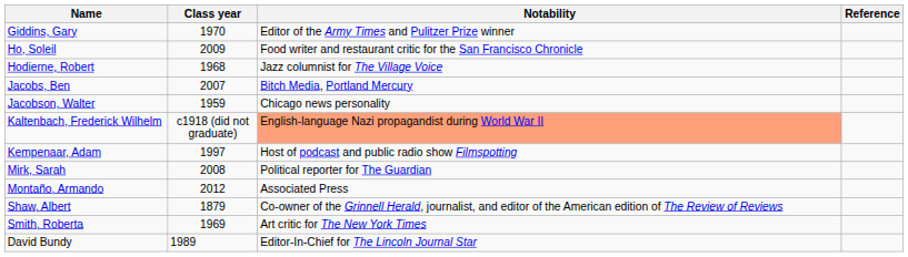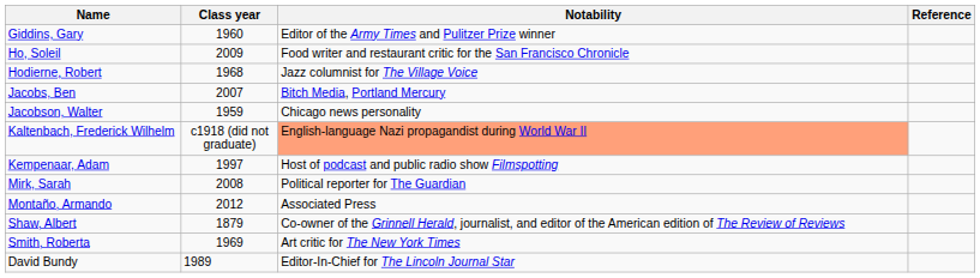 <table class="wikitable sortable" style="width:100%">
 <tr>
 <th width="*">Name</th>
 <th width="10%">Class year</th>
 <th width="65%">Notability</th>
 <th width="*">Reference</th>
 </tr>
 <tr valign="top">
 <td><a href='#'>Giddins, Gary</a></td>
-<td align="center">1970</td>
+<td align="center">1960</td>
 <td>Editor of the <em><a href='#'>Army Times</a></em> and <a href='#'>Pulitzer Prize</a> winner</td>
 <td align="center"></td>
 </tr>
 <tr valign="top">
 <td><a href='#'>Ho, Soleil</a></td>
 <td align="center">2009</td>
 <td>Food writer and restaurant critic for the <a href='#'>San Francisco Chronicle</a></td>
 <td></td>
 </tr>
 <tr valign="top">
 <td><a href='#'>Hodierne, Robert</a></td>
 <td align="center">1968</td>
 <td>Jazz columnist for <em><a href='#'>The Village Voice</a></em></td>
 <td align="center"></td>
 </tr>
 <tr>
 <td><a href='#'>Jacobs, Ben</a></td>
 <td align="center">2007</td>
 <td><a href='#'>Bitch Media</a>, <a href='#'>Portland Mercury</a></td>
 <td align="center"></td>
 </tr>
 <tr valign="top">
 <td><a href='#'>Jacobson, Walter</a></td>
 <td align="center">1959</td>
 <td>Chicago news personality</td>
 <td align="center"></td>
 </tr>
 <tr valign="top">
 <td><a href='#'>Kaltenbach, Frederick Wilhelm</a></td>
 <td align="center">c1918 (did not graduate)</td>
 <td style="background: lightsalmon;">English-language Nazi propagandist during <a href='#'>World War II</a></td>
 <td align="center"></td>
 </tr>
 <tr valign="top">
 <td><a href='#'>Kempenaar, Adam</a></td>
 <td align="center">1997</td>
 <td>Host of <a href='#'>podcast</a> and public radio show <em><a href='#'>Filmspotting</a></em></td>
 <td align="center"></td>
 </tr>
 <tr valign="top">
 <td><a href='#'>Mirk, Sarah</a></td>
 <td align="center">2008</td>
 <td>Political reporter for <a href='#'>The Guardian</a></td>
 <td></td>
 </tr>
 <tr valign="top">
 <td><a href='#'>Montaño, Armando</a></td>
 <td align="center">2012</td>
 <td>Associated Press</td>
 <td align="center"></td>
 </tr>
 <tr>
 <td><a href='#'>Shaw, Albert</a></td>
 <td align="center">1879</td>
 <td>Co-owner of the <em><a href='#'>Grinnell Herald</a></em>, journalist, and editor of the American edition of <em><a href='#'>The Review of Reviews</a></em></td>
 <td align="center"></td>
 </tr>
 <tr valign="top">
 <td><a href='#'>Smith, Roberta</a></td>
 <td align="center">1969</td>
 <td>Art critic for <em><a href='#'>The New York Times</a></em></td>
 <td align="center"></td>
 </tr>
 <tr>
 <td>David Bundy</td>
 <td>1989</td>
 <td>Editor-In-Chief for <em><a href='#'>The Lincoln Journal Star</a></em></td>
 <td></td>
 </tr>
 </table>
